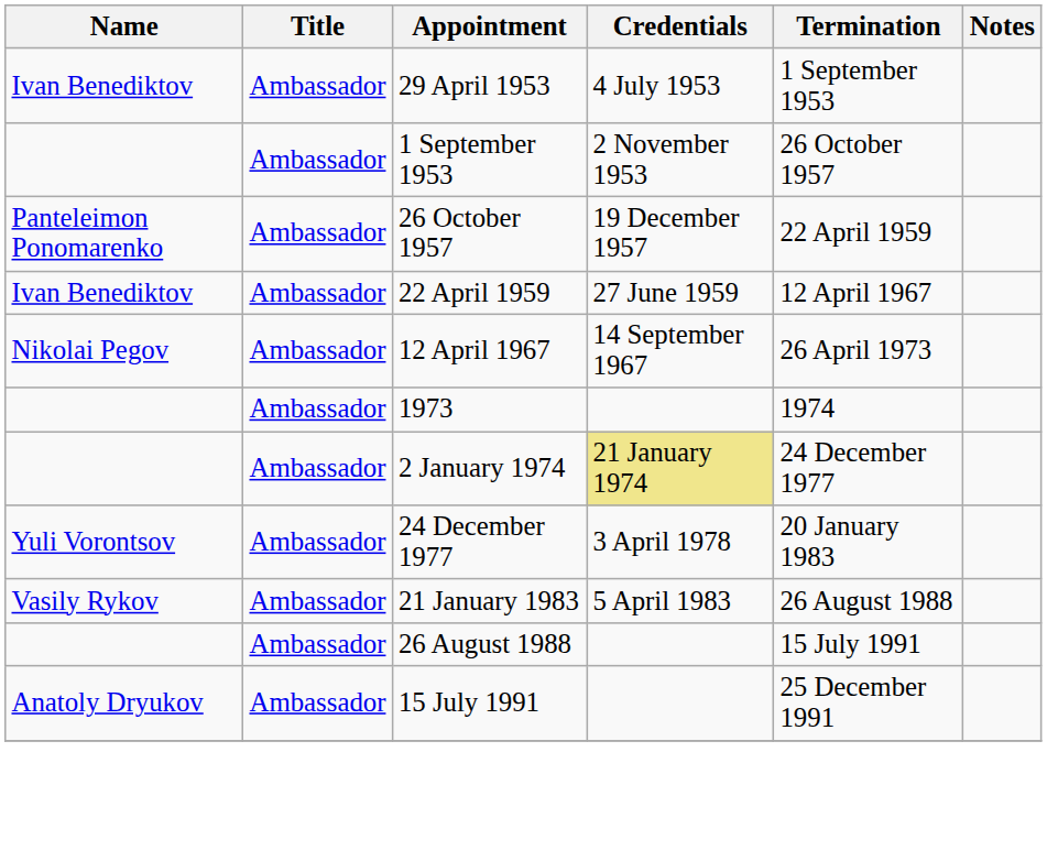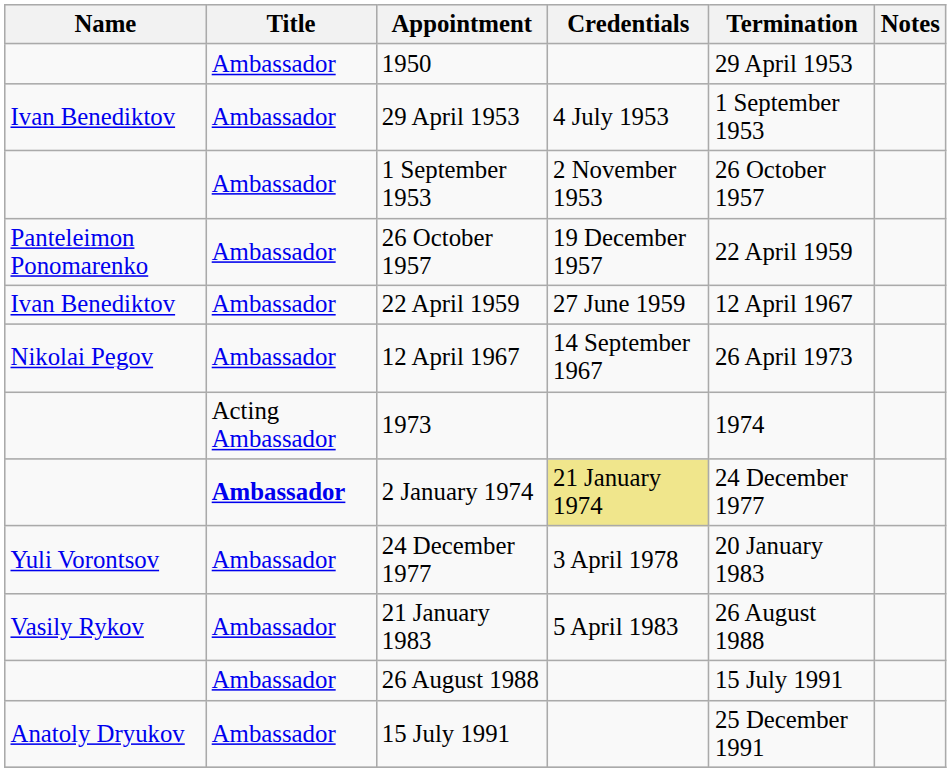 <table class="wikitable">
 <tr valign="middle">
 <th>Name</th>
 <th>Title</th>
 <th>Appointment</th>
 <th>Credentials</th>
 <th>Termination</th>
 <th>Notes</th>
+</tr>
+<tr>
+<td></td>
+<td><a href='#'>Ambassador</a></td>
+<td>1950</td>
+<td></td>
+<td>29 April 1953</td>
+<td></td>
 </tr>
 <tr>
 <td><a href='#'>Ivan Benediktov</a></td>
 <td><a href='#'>Ambassador</a></td>
 <td>29 April 1953</td>
 <td>4 July 1953</td>
 <td>1 September 1953</td>
 <td></td>
 </tr>
 <tr>
 <td></td>
 <td><a href='#'>Ambassador</a></td>
 <td>1 September 1953</td>
 <td>2 November 1953</td>
 <td>26 October 1957</td>
 <td></td>
 </tr>
 <tr>
 <td><a href='#'>Panteleimon Ponomarenko</a></td>
 <td><a href='#'>Ambassador</a></td>
 <td>26 October 1957</td>
 <td>19 December 1957</td>
 <td>22 April 1959</td>
 <td></td>
 </tr>
 <tr>
 <td><a href='#'>Ivan Benediktov</a></td>
 <td><a href='#'>Ambassador</a></td>
 <td>22 April 1959</td>
 <td>27 June 1959</td>
 <td>12 April 1967</td>
 <td></td>
 </tr>
 <tr>
 <td><a href='#'>Nikolai Pegov</a></td>
 <td><a href='#'>Ambassador</a></td>
 <td>12 April 1967</td>
 <td>14 September 1967</td>
 <td>26 April 1973</td>
 <td></td>
 </tr>
 <tr>
 <td></td>
-<td><a href='#'>Ambassador</a></td>
+<td>Acting <a href='#'>Ambassador</a></td>
 <td>1973</td>
 <td></td>
 <td>1974</td>
 <td></td>
 </tr>
 <tr>
 <td></td>
-<td><a href='#'>Ambassador</a></td>
+<td><strong><a href='#'>Ambassador</a></strong></td>
 <td>2 January 1974</td>
 <td style="background: khaki;">21 January 1974</td>
 <td>24 December 1977</td>
 <td></td>
 </tr>
 <tr>
 <td><a href='#'>Yuli Vorontsov</a></td>
 <td><a href='#'>Ambassador</a></td>
 <td>24 December 1977</td>
 <td>3 April 1978</td>
 <td>20 January 1983</td>
 <td></td>
 </tr>
 <tr>
 <td><a href='#'>Vasily Rykov</a></td>
 <td><a href='#'>Ambassador</a></td>
 <td>21 January 1983</td>
 <td>5 April 1983</td>
 <td>26 August 1988</td>
 <td></td>
 </tr>
 <tr>
 <td></td>
 <td><a href='#'>Ambassador</a></td>
 <td>26 August 1988</td>
 <td></td>
 <td>15 July 1991</td>
 <td></td>
 </tr>
 <tr>
 <td><a href='#'>Anatoly Dryukov</a></td>
 <td><a href='#'>Ambassador</a></td>
 <td>15 July 1991</td>
 <td></td>
 <td>25 December 1991</td>
 <td></td>
 </tr>
 <tr>
 </tr>
 </table>
